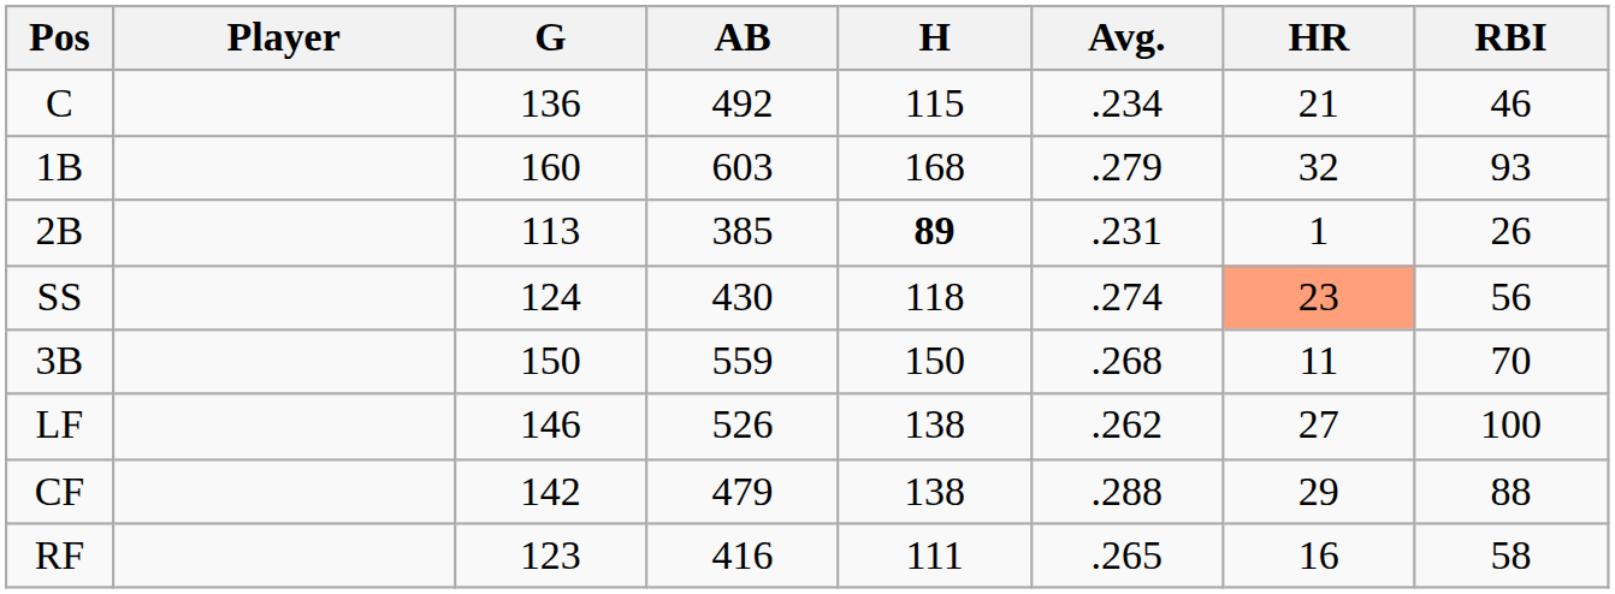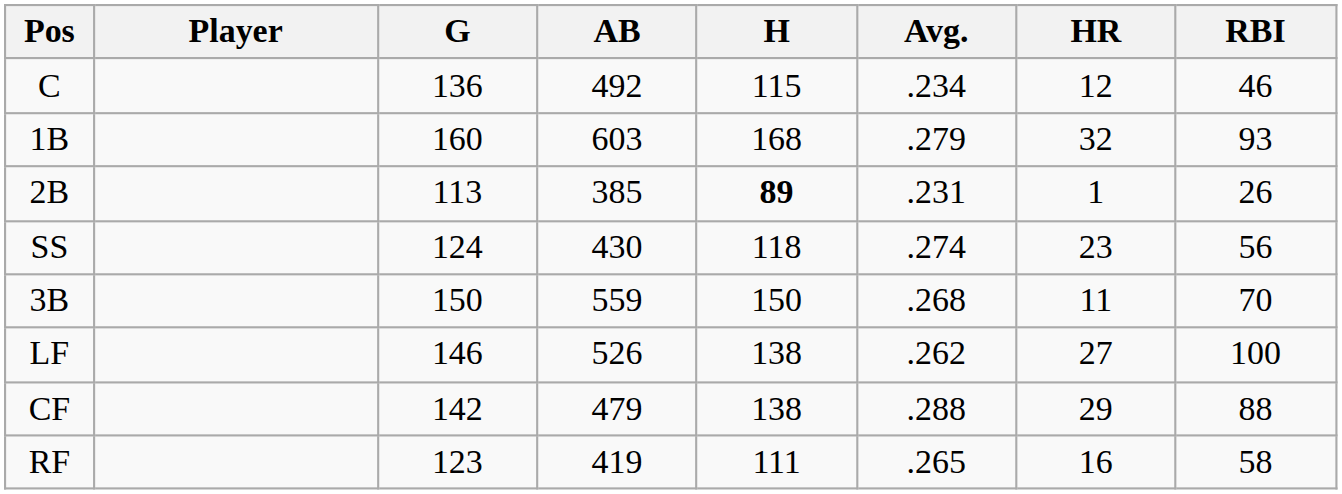 <table class="wikitable sortable">
 <tr>
 <th bgcolor="#DDDDFF" width="5%">Pos</th>
 <th bgcolor="#DDDDFF" width="16%">Player</th>
 <th bgcolor="#DDDDFF" width="9%">G</th>
 <th bgcolor="#DDDDFF" width="9%">AB</th>
 <th bgcolor="#DDDDFF" width="9%">H</th>
 <th bgcolor="#DDDDFF" width="9%">Avg.</th>
 <th bgcolor="#DDDDFF" width="9%">HR</th>
 <th bgcolor="#DDDDFF" width="9%">RBI</th>
 </tr>
 <tr align="center">
 <td>C</td>
 <td></td>
 <td>136</td>
 <td>492</td>
 <td>115</td>
 <td>.234</td>
-<td>21</td>
+<td>12</td>
 <td>46</td>
 </tr>
 <tr align="center">
 <td>1B</td>
 <td></td>
 <td>160</td>
 <td>603</td>
 <td>168</td>
 <td>.279</td>
 <td>32</td>
 <td>93</td>
 </tr>
 <tr align="center">
 <td>2B</td>
 <td></td>
 <td>113</td>
 <td>385</td>
 <td><strong>89</strong></td>
 <td>.231</td>
 <td>1</td>
 <td>26</td>
 </tr>
 <tr align="center">
 <td>SS</td>
 <td></td>
 <td>124</td>
 <td>430</td>
 <td>118</td>
 <td>.274</td>
-<td style="background: lightsalmon;">23</td>
+<td>23</td>
 <td>56</td>
 </tr>
 <tr align="center">
 <td>3B</td>
 <td></td>
 <td>150</td>
 <td>559</td>
 <td>150</td>
 <td>.268</td>
 <td>11</td>
 <td>70</td>
 </tr>
 <tr align="center">
 <td>LF</td>
 <td></td>
 <td>146</td>
 <td>526</td>
 <td>138</td>
 <td>.262</td>
 <td>27</td>
 <td>100</td>
 </tr>
 <tr align="center">
 <td>CF</td>
 <td></td>
 <td>142</td>
 <td>479</td>
 <td>138</td>
 <td>.288</td>
 <td>29</td>
 <td>88</td>
 </tr>
 <tr align="center">
 <td>RF</td>
 <td></td>
 <td>123</td>
-<td>416</td>
+<td>419</td>
 <td>111</td>
 <td>.265</td>
 <td>16</td>
 <td>58</td>
 </tr>
 </table>
